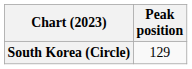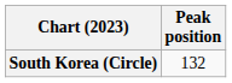 <table class="wikitable plainrowheaders" style="text-align:center">
 <tr>
 <th scope="col">Chart (2023)</th>
 <th scope="col">Peak<br>position</th>
 </tr>
 <tr>
 <th scope="row">South Korea (Circle)</th>
-<td>129</td>
+<td>132</td>
 </tr>
 </table>
